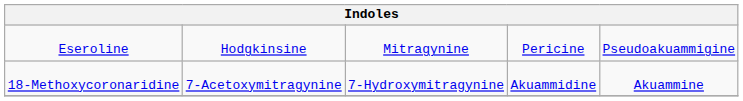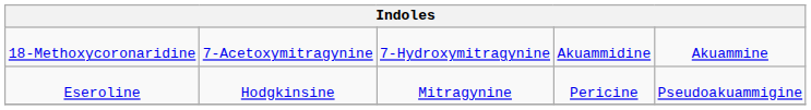 <table class="wikitable" style="font-size:smaller; text-align:center">
 <tr>
 <th colspan="5">Indoles</th>
+</tr>
+<tr>
+<td><br><a href='#'>18-Methoxycoronaridine</a></td>
+<td><br><a href='#'>7-Acetoxymitragynine</a></td>
+<td><br><a href='#'>7-Hydroxymitragynine</a></td>
+<td><br><a href='#'>Akuammidine</a></td>
+<td><br><a href='#'>Akuammine</a></td>
 </tr>
 <tr>
 <td><br><a href='#'>Eseroline</a></td>
 <td><br><a href='#'>Hodgkinsine</a></td>
 <td><br><a href='#'>Mitragynine</a></td>
 <td><br><a href='#'>Pericine</a></td>
 <td><br><a href='#'>Pseudoakuammigine</a></td>
 </tr>
 <tr>
-<td><br><a href='#'>18-Methoxycoronaridine</a></td>
-<td><br><a href='#'>7-Acetoxymitragynine</a></td>
-<td><br><a href='#'>7-Hydroxymitragynine</a></td>
-<td><br><a href='#'>Akuammidine</a></td>
-<td><br><a href='#'>Akuammine</a></td>
-</tr>
-<tr>
 </tr>
 </table>
